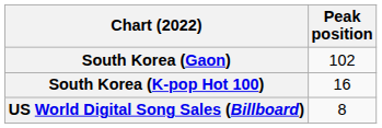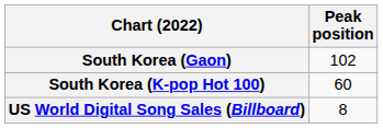 <table class="wikitable sortable plainrowheaders" style="text-align:center">
 <tr>
 <th scope="col">Chart (2022)</th>
 <th scope="col">Peak<br>position</th>
 </tr>
 <tr>
 <th scope="row">South Korea (<a href='#'>Gaon</a>)</th>
 <td>102</td>
 </tr>
 <tr>
 <th scope="row">South Korea (<a href='#'>K-pop Hot 100</a>)</th>
-<td>16</td>
+<td>60</td>
 </tr>
 <tr>
 <th scope="row">US <a href='#'>World Digital Song Sales</a> (<em><a href='#'>Billboard</a></em>)</th>
 <td>8</td>
 </tr>
 </table>
